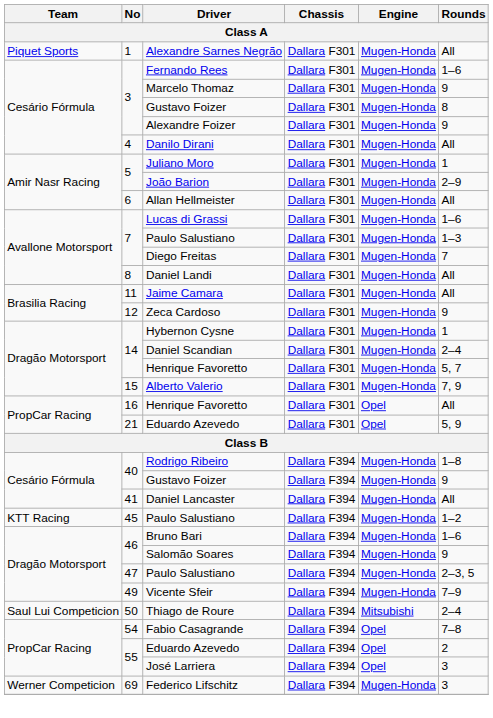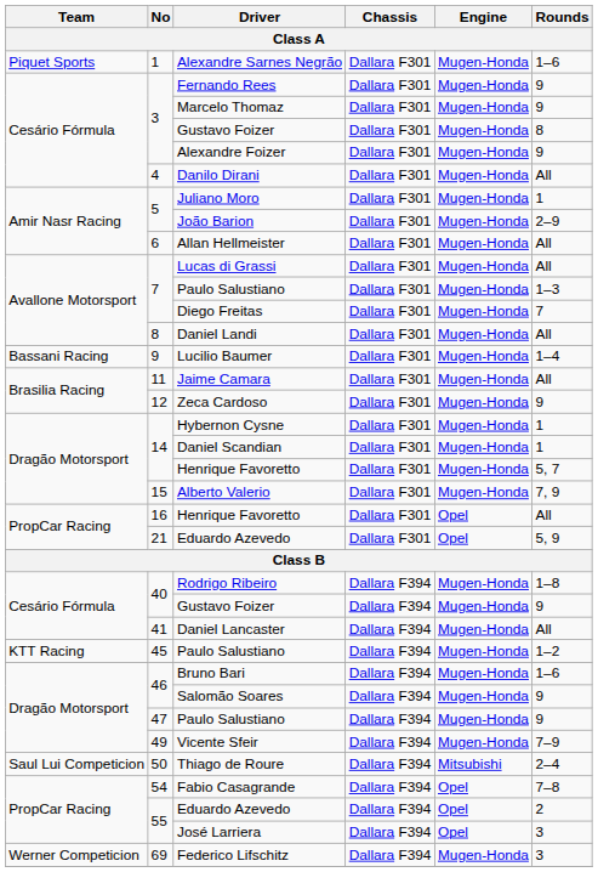 <table class="wikitable" style="font-size: 85%;">
 <tr>
 <th>Team</th>
 <th>No</th>
 <th>Driver</th>
 <th>Chassis</th>
 <th>Engine</th>
 <th>Rounds</th>
 </tr>
 <tr>
 <th colspan=6>Class A</th>
 </tr>
 <tr>
 <td>  <a href='#'>Piquet Sports</a></td>
 <td>1</td>
 <td> <a href='#'>Alexandre Sarnes Negrão</a></td>
 <td><a href='#'>Dallara</a> F301</td>
 <td><a href='#'>Mugen-Honda</a></td>
-<td>All</td>
+<td>1–6</td>
 </tr>
 <tr>
 <td rowspan=5> Cesário Fórmula</td>
 <td rowspan=4>3</td>
 <td> <a href='#'>Fernando Rees</a></td>
 <td><a href='#'>Dallara</a> F301</td>
 <td><a href='#'>Mugen-Honda</a></td>
-<td>1–6</td>
+<td>9</td>
 </tr>
 <tr>
 <td> Marcelo Thomaz</td>
 <td><a href='#'>Dallara</a> F301</td>
 <td><a href='#'>Mugen-Honda</a></td>
 <td>9</td>
 </tr>
 <tr>
 <td> Gustavo Foizer</td>
 <td><a href='#'>Dallara</a> F301</td>
 <td><a href='#'>Mugen-Honda</a></td>
 <td>8</td>
 </tr>
 <tr>
 <td> Alexandre Foizer</td>
 <td><a href='#'>Dallara</a> F301</td>
 <td><a href='#'>Mugen-Honda</a></td>
 <td>9</td>
 </tr>
 <tr>
 <td>4</td>
 <td> <a href='#'>Danilo Dirani</a></td>
 <td><a href='#'>Dallara</a> F301</td>
 <td><a href='#'>Mugen-Honda</a></td>
 <td>All</td>
 </tr>
 <tr>
 <td rowspan=3> Amir Nasr Racing</td>
 <td rowspan=2>5</td>
 <td> <a href='#'>Juliano Moro</a></td>
 <td><a href='#'>Dallara</a> F301</td>
 <td><a href='#'>Mugen-Honda</a></td>
 <td>1</td>
 </tr>
 <tr>
 <td> <a href='#'>João Barion</a></td>
 <td><a href='#'>Dallara</a> F301</td>
 <td><a href='#'>Mugen-Honda</a></td>
 <td>2–9</td>
 </tr>
 <tr>
 <td>6</td>
 <td> Allan Hellmeister</td>
 <td><a href='#'>Dallara</a> F301</td>
 <td><a href='#'>Mugen-Honda</a></td>
 <td>All</td>
 </tr>
 <tr>
 <td rowspan=4> Avallone Motorsport</td>
 <td rowspan=3>7</td>
 <td> <a href='#'>Lucas di Grassi</a></td>
 <td><a href='#'>Dallara</a> F301</td>
 <td><a href='#'>Mugen-Honda</a></td>
-<td>1–6</td>
+<td>All</td>
 </tr>
 <tr>
 <td> Paulo Salustiano</td>
 <td><a href='#'>Dallara</a> F301</td>
 <td><a href='#'>Mugen-Honda</a></td>
 <td>1–3</td>
 </tr>
 <tr>
 <td> Diego Freitas</td>
 <td><a href='#'>Dallara</a> F301</td>
 <td><a href='#'>Mugen-Honda</a></td>
 <td>7</td>
 </tr>
 <tr>
 <td>8</td>
 <td> Daniel Landi</td>
 <td><a href='#'>Dallara</a> F301</td>
 <td><a href='#'>Mugen-Honda</a></td>
 <td>All</td>
+</tr>
+<tr>
+<td> Bassani Racing</td>
+<td>9</td>
+<td> Lucilio Baumer</td>
+<td><a href='#'>Dallara</a> F301</td>
+<td><a href='#'>Mugen-Honda</a></td>
+<td>1–4</td>
 </tr>
 <tr>
 <td rowspan=2> Brasilia Racing</td>
 <td>11</td>
 <td> <a href='#'>Jaime Camara</a></td>
 <td><a href='#'>Dallara</a> F301</td>
 <td><a href='#'>Mugen-Honda</a></td>
 <td>All</td>
 </tr>
 <tr>
 <td>12</td>
 <td> Zeca Cardoso</td>
 <td><a href='#'>Dallara</a> F301</td>
 <td><a href='#'>Mugen-Honda</a></td>
 <td>9</td>
 </tr>
 <tr>
 <td rowspan=4> Dragão Motorsport</td>
 <td rowspan=3>14</td>
 <td> Hybernon Cysne</td>
 <td><a href='#'>Dallara</a> F301</td>
 <td><a href='#'>Mugen-Honda</a></td>
 <td>1</td>
 </tr>
 <tr>
 <td> Daniel Scandian</td>
 <td><a href='#'>Dallara</a> F301</td>
 <td><a href='#'>Mugen-Honda</a></td>
-<td>2–4</td>
+<td>1</td>
 </tr>
 <tr>
 <td> Henrique Favoretto</td>
 <td><a href='#'>Dallara</a> F301</td>
 <td><a href='#'>Mugen-Honda</a></td>
 <td>5, 7</td>
 </tr>
 <tr>
 <td>15</td>
 <td> <a href='#'>Alberto Valerio</a></td>
 <td><a href='#'>Dallara</a> F301</td>
 <td><a href='#'>Mugen-Honda</a></td>
 <td>7, 9</td>
 </tr>
 <tr>
 <td rowspan=2> PropCar Racing</td>
 <td>16</td>
 <td> Henrique Favoretto</td>
 <td><a href='#'>Dallara</a> F301</td>
 <td><a href='#'>Opel</a></td>
 <td>All</td>
 </tr>
 <tr>
 <td>21</td>
 <td> Eduardo Azevedo</td>
 <td><a href='#'>Dallara</a> F301</td>
 <td><a href='#'>Opel</a></td>
 <td>5, 9</td>
 </tr>
 <tr>
 <th colspan=6>Class B</th>
 </tr>
 <tr>
 <td rowspan=3> Cesário Fórmula</td>
 <td rowspan=2>40</td>
 <td> <a href='#'>Rodrigo Ribeiro</a></td>
 <td><a href='#'>Dallara</a> F394</td>
 <td><a href='#'>Mugen-Honda</a></td>
 <td>1–8</td>
 </tr>
 <tr>
 <td> Gustavo Foizer</td>
 <td><a href='#'>Dallara</a> F394</td>
 <td><a href='#'>Mugen-Honda</a></td>
 <td>9</td>
 </tr>
 <tr>
 <td>41</td>
 <td> Daniel Lancaster</td>
 <td><a href='#'>Dallara</a> F394</td>
 <td><a href='#'>Mugen-Honda</a></td>
 <td>All</td>
 </tr>
 <tr>
 <td>  KTT Racing</td>
 <td>45</td>
 <td> Paulo Salustiano</td>
 <td><a href='#'>Dallara</a> F394</td>
 <td><a href='#'>Mugen-Honda</a></td>
 <td>1–2</td>
 </tr>
 <tr>
 <td rowspan=4> Dragão Motorsport</td>
 <td rowspan=2>46</td>
 <td> Bruno Bari</td>
 <td><a href='#'>Dallara</a> F394</td>
 <td><a href='#'>Mugen-Honda</a></td>
 <td>1–6</td>
 </tr>
 <tr>
 <td> Salomão Soares</td>
 <td><a href='#'>Dallara</a> F394</td>
 <td><a href='#'>Mugen-Honda</a></td>
 <td>9</td>
 </tr>
 <tr>
 <td>47</td>
 <td> Paulo Salustiano</td>
 <td><a href='#'>Dallara</a> F394</td>
 <td><a href='#'>Mugen-Honda</a></td>
-<td>2–3, 5</td>
+<td>9</td>
 </tr>
 <tr>
 <td>49</td>
 <td> Vicente Sfeir</td>
 <td><a href='#'>Dallara</a> F394</td>
 <td><a href='#'>Mugen-Honda</a></td>
 <td>7–9</td>
 </tr>
 <tr>
 <td> Saul Lui Competicion</td>
 <td>50</td>
 <td> Thiago de Roure</td>
 <td><a href='#'>Dallara</a> F394</td>
 <td><a href='#'>Mitsubishi</a></td>
 <td>2–4</td>
 </tr>
 <tr>
 <td rowspan=3> PropCar Racing</td>
 <td>54</td>
 <td> Fabio Casagrande</td>
 <td><a href='#'>Dallara</a> F394</td>
 <td><a href='#'>Opel</a></td>
 <td>7–8</td>
 </tr>
 <tr>
 <td rowspan=2>55</td>
 <td> Eduardo Azevedo</td>
 <td><a href='#'>Dallara</a> F394</td>
 <td><a href='#'>Opel</a></td>
 <td>2</td>
 </tr>
 <tr>
 <td> José Larriera</td>
 <td><a href='#'>Dallara</a> F394</td>
 <td><a href='#'>Opel</a></td>
 <td>3</td>
 </tr>
 <tr>
 <td> Werner Competicion</td>
 <td>69</td>
 <td> Federico Lifschitz</td>
 <td><a href='#'>Dallara</a> F394</td>
 <td><a href='#'>Mugen-Honda</a></td>
 <td>3</td>
 </tr>
 <tr>
 </tr>
 </table>
